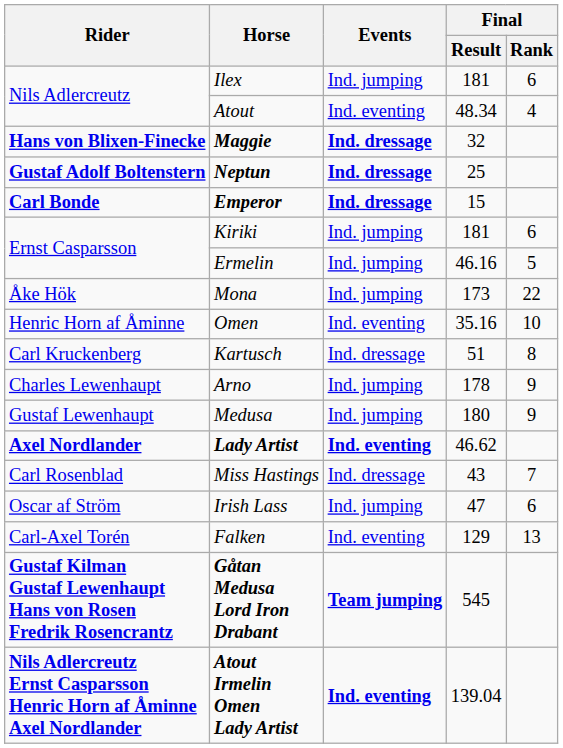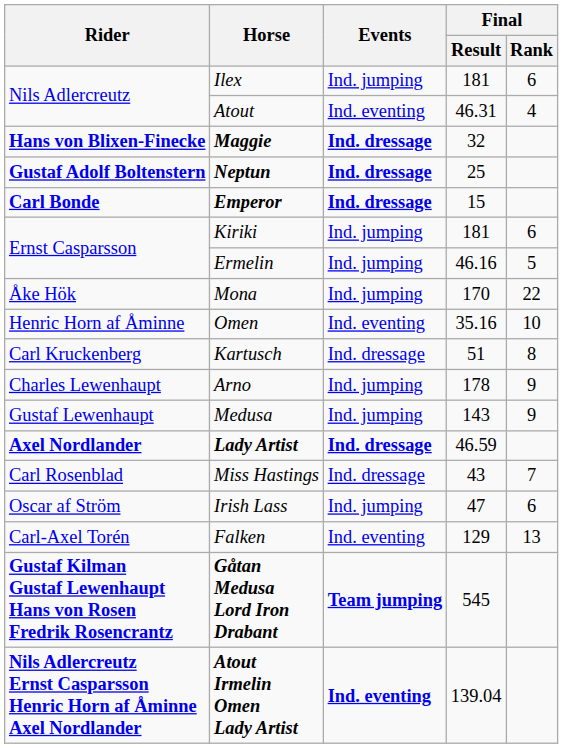 <table class=wikitable style="font-size:90%">
 <tr>
 <th rowspan="2">Rider</th>
 <th rowspan=2>Horse</th>
 <th rowspan="2">Events</th>
 <th colspan="2">Final</th>
 </tr>
 <tr>
 <th>Result</th>
 <th>Rank</th>
 </tr>
 <tr>
 <td rowspan=2><a href='#'>Nils Adlercreutz</a></td>
 <td><em>Ilex</em></td>
 <td><a href='#'>Ind. jumping</a></td>
 <td align=center>181</td>
 <td align=center>6</td>
 </tr>
 <tr>
 <td><em>Atout</em></td>
 <td><a href='#'>Ind. eventing</a></td>
-<td align=center>48.34</td>
+<td align=center>46.31</td>
 <td align=center>4</td>
 </tr>
 <tr>
 <td><strong><a href='#'>Hans von Blixen-Finecke</a></strong></td>
 <td><strong><em>Maggie</em></strong></td>
 <td><strong><a href='#'>Ind. dressage</a></strong></td>
 <td align=center>32</td>
 <td align=center></td>
 </tr>
 <tr>
 <td><strong><a href='#'>Gustaf Adolf Boltenstern</a></strong></td>
 <td><strong><em>Neptun</em></strong></td>
 <td><strong><a href='#'>Ind. dressage</a></strong></td>
 <td align=center>25</td>
 <td align=center></td>
 </tr>
 <tr>
 <td><strong><a href='#'>Carl Bonde</a></strong></td>
 <td><strong><em>Emperor</em></strong></td>
 <td><strong><a href='#'>Ind. dressage</a></strong></td>
 <td align=center>15</td>
 <td align=center></td>
 </tr>
 <tr>
 <td rowspan=2><a href='#'>Ernst Casparsson</a></td>
 <td><em>Kiriki</em></td>
 <td><a href='#'>Ind. jumping</a></td>
 <td align=center>181</td>
 <td align=center>6</td>
 </tr>
 <tr>
 <td><em>Ermelin</em></td>
 <td><a href='#'>Ind. jumping</a></td>
 <td align=center>46.16</td>
 <td align=center>5</td>
 </tr>
 <tr>
 <td><a href='#'>Åke Hök</a></td>
 <td><em>Mona</em></td>
 <td><a href='#'>Ind. jumping</a></td>
-<td align=center>173</td>
+<td align=center>170</td>
 <td align=center>22</td>
 </tr>
 <tr>
 <td><a href='#'>Henric Horn af Åminne</a></td>
 <td><em>Omen</em></td>
 <td><a href='#'>Ind. eventing</a></td>
 <td align=center>35.16</td>
 <td align=center>10</td>
 </tr>
 <tr>
 <td><a href='#'>Carl Kruckenberg</a></td>
 <td><em>Kartusch</em></td>
 <td><a href='#'>Ind. dressage</a></td>
 <td align=center>51</td>
 <td align=center>8</td>
 </tr>
 <tr>
 <td><a href='#'>Charles Lewenhaupt</a></td>
 <td><em>Arno</em></td>
 <td><a href='#'>Ind. jumping</a></td>
 <td align=center>178</td>
 <td align=center>9</td>
 </tr>
 <tr>
 <td><a href='#'>Gustaf Lewenhaupt</a></td>
 <td><em>Medusa</em></td>
 <td><a href='#'>Ind. jumping</a></td>
-<td align=center>180</td>
+<td align=center>143</td>
 <td align=center>9</td>
 </tr>
 <tr>
 <td><strong><a href='#'>Axel Nordlander</a></strong></td>
 <td><strong><em>Lady Artist</em></strong></td>
-<td><strong><a href='#'>Ind. eventing</a></strong></td>
-<td align=center>46.62</td>
+<td><strong><a href='#'>Ind. dressage</a></strong></td>
+<td align=center>46.59</td>
 <td align=center></td>
 </tr>
 <tr>
 <td><a href='#'>Carl Rosenblad</a></td>
 <td><em>Miss Hastings</em></td>
 <td><a href='#'>Ind. dressage</a></td>
 <td align=center>43</td>
 <td align=center>7</td>
 </tr>
 <tr>
 <td><a href='#'>Oscar af Ström</a></td>
 <td><em>Irish Lass</em></td>
 <td><a href='#'>Ind. jumping</a></td>
 <td align=center>47</td>
 <td align=center>6</td>
 </tr>
 <tr>
 <td><a href='#'>Carl-Axel Torén</a></td>
 <td><em>Falken</em></td>
 <td><a href='#'>Ind. eventing</a></td>
 <td align=center>129</td>
 <td align=center>13</td>
 </tr>
 <tr>
 <td><strong><a href='#'>Gustaf Kilman</a><br><a href='#'>Gustaf Lewenhaupt</a><br><a href='#'>Hans von Rosen</a><br><a href='#'>Fredrik Rosencrantz</a></strong></td>
 <td><strong><em>Gåtan<em><br></em>Medusa<em><br></em>Lord Iron<em><br></em>Drabant</em></strong></td>
 <td><strong><a href='#'>Team jumping</a></strong></td>
 <td align=center>545</td>
 <td align=center></td>
 </tr>
 <tr>
 <td><strong><a href='#'>Nils Adlercreutz</a><br><a href='#'>Ernst Casparsson</a><br><a href='#'>Henric Horn af Åminne</a><br><a href='#'>Axel Nordlander</a></strong></td>
 <td><strong><em>Atout<em><br></em>Irmelin<em><br></em>Omen<em><br></em>Lady Artist</em></strong></td>
 <td><strong><a href='#'>Ind. eventing</a></strong></td>
 <td align=center>139.04</td>
 <td align=center></td>
 </tr>
 </table>
